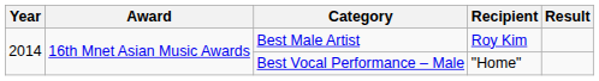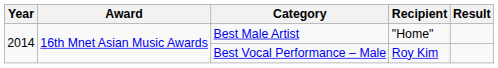 <table class="wikitable">
 <tr>
 <th>Year</th>
 <th>Award</th>
 <th>Category</th>
 <th>Recipient</th>
 <th>Result</th>
 </tr>
 <tr>
 <td rowspan="2">2014</td>
 <td style="text-align:center;" rowspan="2"><a href='#'>16th Mnet Asian Music Awards</a></td>
 <td><a href='#'>Best Male Artist</a></td>
-<td><a href='#'>Roy Kim</a></td>
+<td>"Home"</td>
 <td></td>
 </tr>
 <tr>
 <td><a href='#'>Best Vocal Performance – Male</a></td>
-<td>"Home"</td>
+<td><a href='#'>Roy Kim</a></td>
 <td></td>
 </tr>
 </table>
